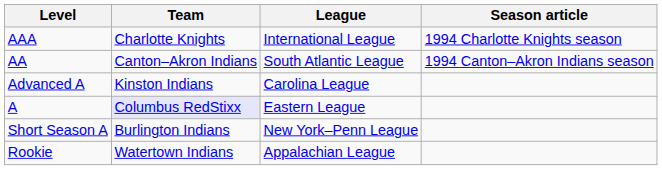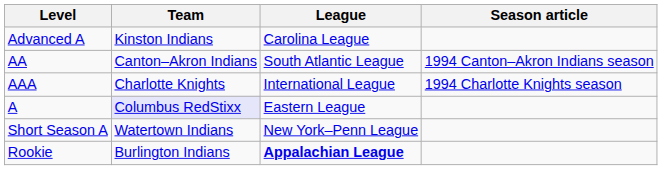 <table class="wikitable" border="1">
 <tr>
 <th>Level</th>
 <th>Team</th>
 <th>League</th>
 <th>Season article</th>
 </tr>
 <tr>
-<td><a href='#'>AAA</a></td>
-<td><a href='#'>Charlotte Knights</a></td>
-<td><a href='#'>International League</a></td>
-<td><a href='#'>1994 Charlotte Knights season</a></td>
+<td><a href='#'>Advanced A</a></td>
+<td><a href='#'>Kinston Indians</a></td>
+<td><a href='#'>Carolina League</a></td>
+<td></td>
 </tr>
 <tr>
 <td><a href='#'>AA</a></td>
 <td><a href='#'>Canton–Akron Indians</a></td>
 <td><a href='#'>South Atlantic League</a></td>
 <td><a href='#'>1994 Canton–Akron Indians season</a></td>
 </tr>
 <tr>
-<td><a href='#'>Advanced A</a></td>
-<td><a href='#'>Kinston Indians</a></td>
-<td><a href='#'>Carolina League</a></td>
-<td></td>
+<td><a href='#'>AAA</a></td>
+<td><a href='#'>Charlotte Knights</a></td>
+<td><a href='#'>International League</a></td>
+<td><a href='#'>1994 Charlotte Knights season</a></td>
 </tr>
 <tr>
 <td><a href='#'>A</a></td>
 <td style="background: lavender;"><a href='#'>Columbus RedStixx</a></td>
 <td><a href='#'>Eastern League</a></td>
 <td></td>
 </tr>
 <tr>
 <td><a href='#'>Short Season A</a></td>
-<td><a href='#'>Burlington Indians</a></td>
+<td><a href='#'>Watertown Indians</a></td>
 <td><a href='#'>New York–Penn League</a></td>
 <td></td>
 </tr>
 <tr>
 <td><a href='#'>Rookie</a></td>
-<td><a href='#'>Watertown Indians</a></td>
-<td><a href='#'>Appalachian League</a></td>
+<td><a href='#'>Burlington Indians</a></td>
+<td><strong><a href='#'>Appalachian League</a></strong></td>
 <td></td>
 </tr>
 </table>
